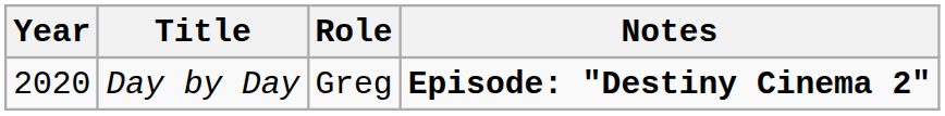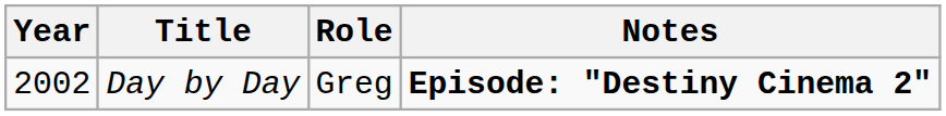 <table class="wikitable sortable">
 <tr>
 <th>Year</th>
 <th>Title</th>
 <th>Role</th>
 <th class="unsortable">Notes</th>
 </tr>
 <tr>
-<td>2020</td>
+<td>2002</td>
 <td><em>Day by Day</em></td>
 <td>Greg</td>
 <td><strong>Episode: "Destiny Cinema 2"</strong></td>
 </tr>
 </table>
